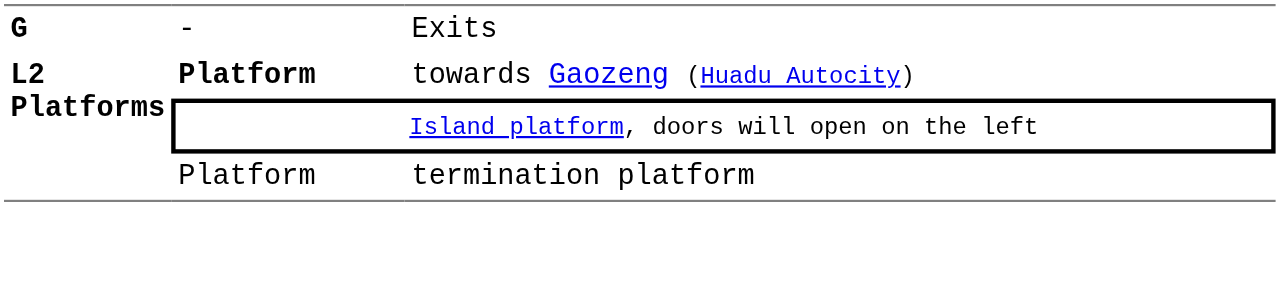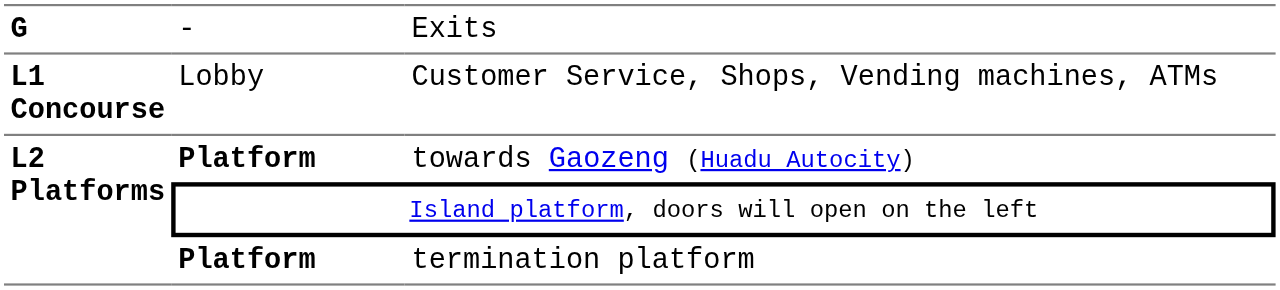 <table table border=0 cellspacing=0 cellpadding=3>
 <tr>
 <td style="border-top:solid 1px gray;" width=50 valign=top><strong>G</strong></td>
 <td style="border-top:solid 1px gray;" width=100 valign=top>-</td>
 <td style="border-top:solid 1px gray;" width=390 valign=top>Exits</td>
+</tr>
+<tr>
+<td style="border-bottom:solid 1px gray; border-top:solid 1px gray;" valign=top width=50><strong>L1<br>Concourse</strong></td>
+<td style="border-bottom:solid 1px gray; border-top:solid 1px gray;" valign=top width=100>Lobby</td>
+<td style="border-bottom:solid 1px gray; border-top:solid 1px gray;" valign=top width=390>Customer Service, Shops, Vending machines, ATMs</td>
 </tr>
 <tr>
 <td style="border-bottom:solid 1px gray;" rowspan=4 valign=top><strong>L2<br>Platforms</strong></td>
 <td><strong>Platform </strong></td>
 <td>  towards <a href='#'>Gaozeng</a> <small>(<a href='#'>Huadu Autocity</a>)</small></td>
 </tr>
 <tr>
 <td style="border-right:solid 2px black;border-left:solid 2px black;border-top:solid 2px black;border-bottom:solid 2px black;text-align:center;" colspan=2><small><a href='#'>Island platform</a>, doors will open on the left</small></td>
 </tr>
 <tr>
-<td style="border-bottom:solid 1px gray;">Platform </td>
+<td style="border-bottom:solid 1px gray;"><strong>Platform </strong></td>
 <td style="border-bottom:solid 1px gray;"> termination platform</td>
 </tr>
 </table>
